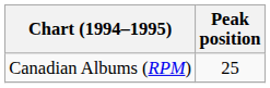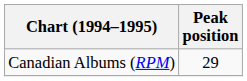 <table class="wikitable sortable">
 <tr>
 <th>Chart (1994–1995)</th>
 <th>Peak<br>position</th>
 </tr>
 <tr>
 <td>Canadian Albums (<em><a href='#'>RPM</a></em>)</td>
-<td style="text-align:center;">25</td>
+<td style="text-align:center;">29</td>
 </tr>
 <tr>
 </tr>
 <tr>
 </tr>
 <tr>
 </tr>
 <tr>
 </tr>
 <tr>
 </tr>
 </table>
